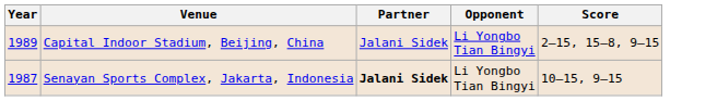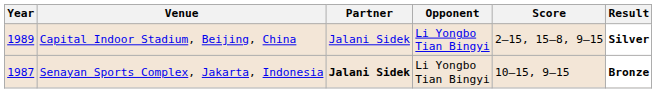 <table class="sortable wikitable" style="font-size: 90%;">
 <tr>
 <th>Year</th>
 <th>Venue</th>
 <th>Partner</th>
 <th>Opponent</th>
 <th>Score</th>
+<th>Result</th>
 </tr>
 <tr style="background:#F3E6D7">
 <td align="center"><a href='#'>1989</a></td>
 <td align="left"><a href='#'>Capital Indoor Stadium</a>, <a href='#'>Beijing</a>, <a href='#'>China</a></td>
 <td align="left"> <a href='#'>Jalani Sidek</a></td>
 <td align="left"> <a href='#'>Li Yongbo</a> <br>  <a href='#'>Tian Bingyi</a></td>
 <td align="left">2–15, 15–8, 9–15</td>
+<td style="text-align:left; background:white"> <strong>Silver</strong></td>
 </tr>
 <tr style="background:#F3E6D7">
 <td align="center"><a href='#'>1987</a></td>
 <td align="left"><a href='#'>Senayan Sports Complex</a>, <a href='#'>Jakarta</a>, <a href='#'>Indonesia</a></td>
 <td align="left"><strong> Jalani Sidek</strong></td>
 <td align="left"> Li Yongbo <br>  Tian Bingyi</td>
 <td align="left">10–15, 9–15</td>
+<td style="text-align:left; background:white"> <strong>Bronze</strong></td>
 </tr>
 </table>
